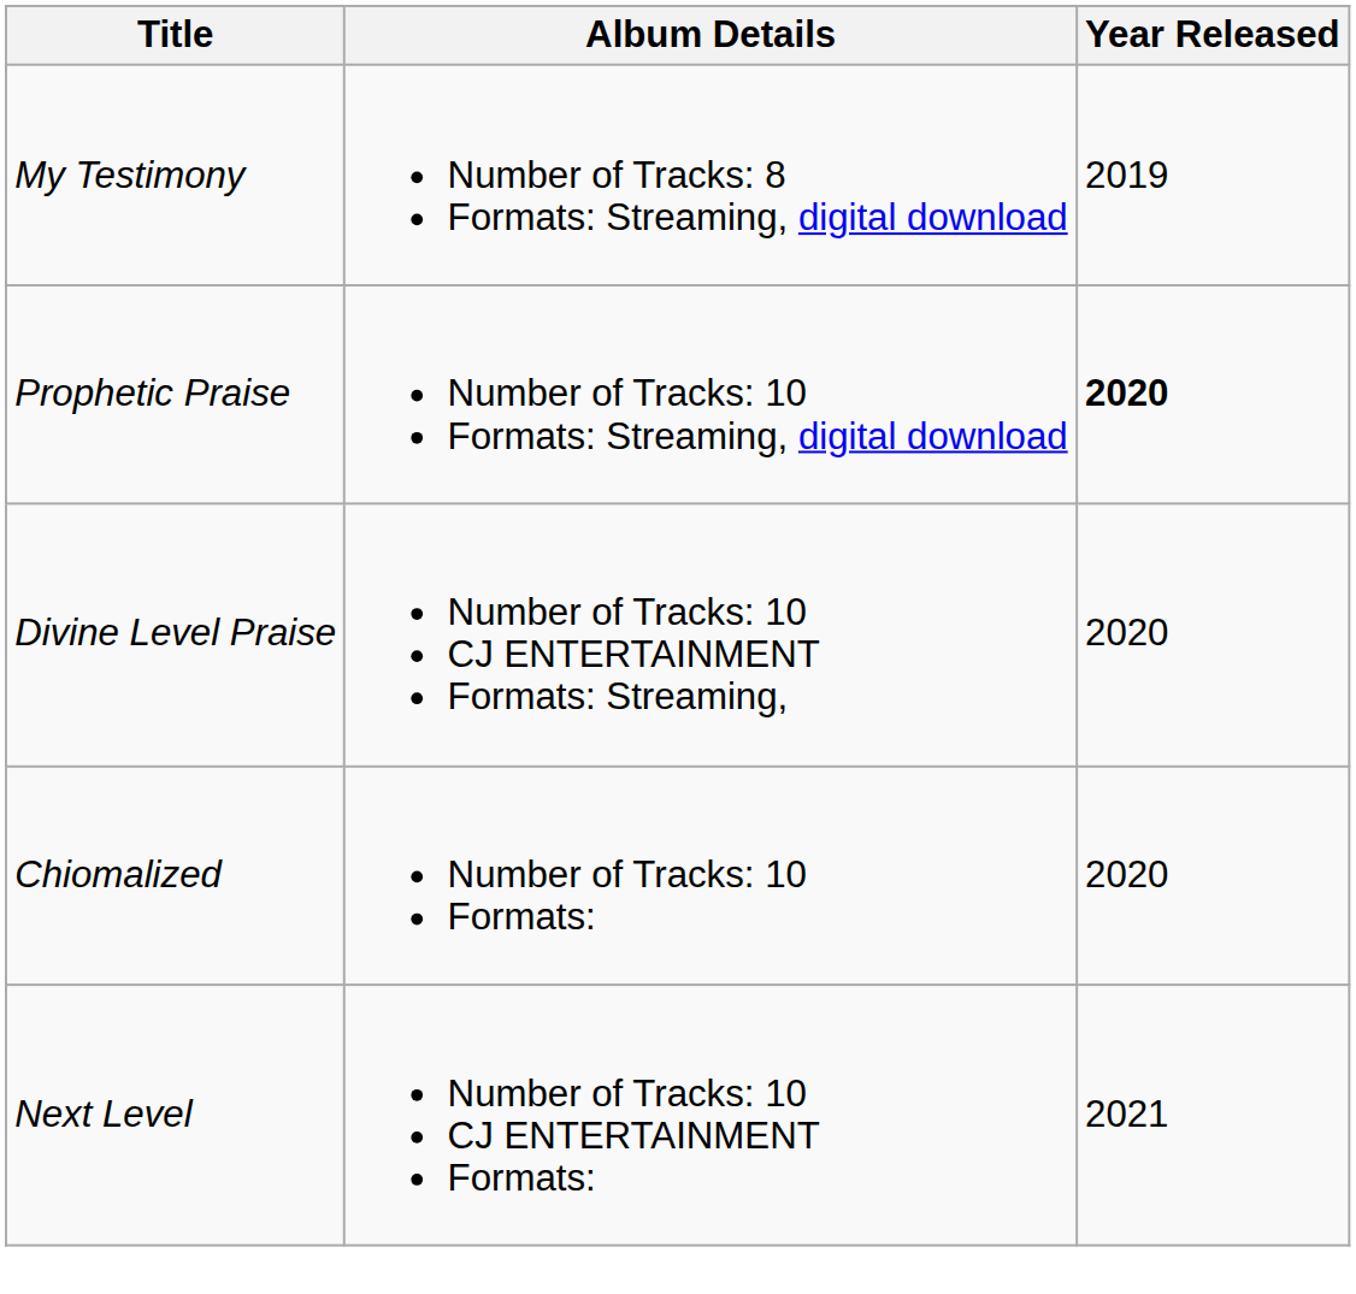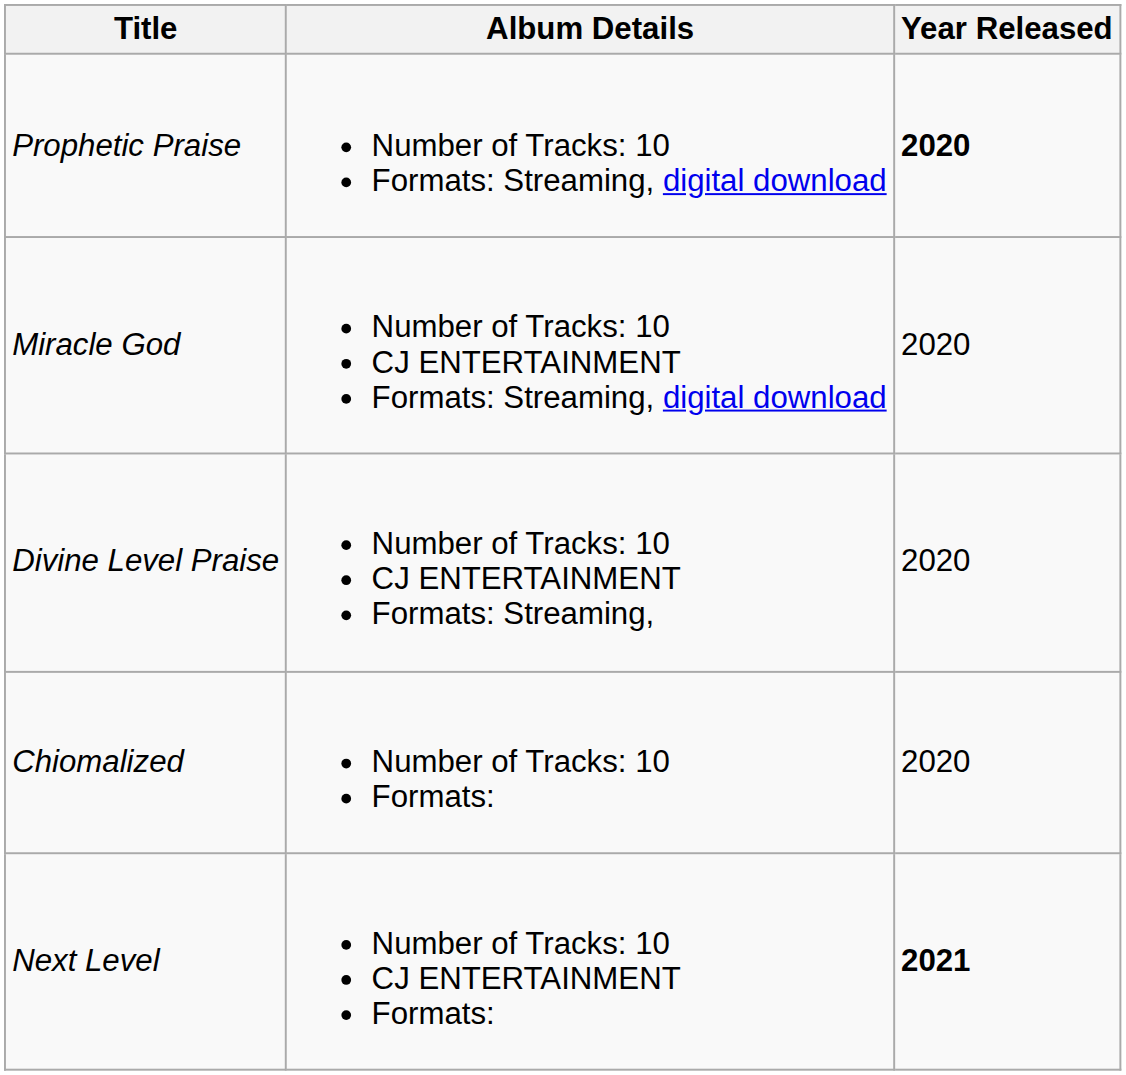 <table class="wikitable">
 <tr>
 <th>Title</th>
 <th>Album Details</th>
 <th>Year Released</th>
 </tr>
 <tr>
-<td><em>My Testimony</em></td>
-<td><br><ul><li>Number of Tracks: 8</li><li>Formats: Streaming, <a href='#'>digital download</a></li></ul></td>
-<td>2019</td>
-</tr>
-<tr>
 <td><em>Prophetic Praise</em></td>
 <td><br><ul><li>Number of Tracks: 10</li><li>Formats: Streaming, <a href='#'>digital download</a></li></ul></td>
 <td><strong>2020</strong></td>
+</tr>
+<tr>
+<td><em>Miracle God</em></td>
+<td><br><ul><li>Number of Tracks: 10</li><li>CJ ENTERTAINMENT</li><li>Formats: Streaming, <a href='#'>digital download</a></li></ul></td>
+<td>2020</td>
 </tr>
 <tr>
 <td><em>Divine Level Praise</em></td>
 <td><br><ul><li>Number of Tracks: 10</li><li>CJ ENTERTAINMENT</li><li>Formats: Streaming, </li></ul></td>
 <td>2020</td>
 </tr>
 <tr>
 <td><em>Chiomalized</em></td>
 <td><br><ul><li>Number of Tracks: 10</li><li>Formats: </li></ul></td>
 <td>2020</td>
 </tr>
 <tr>
 <td><em>Next Level</em></td>
 <td><br><ul><li>Number of Tracks: 10</li><li>CJ ENTERTAINMENT</li><li>Formats: </li></ul></td>
-<td>2021</td>
+<td><strong>2021</strong></td>
 </tr>
 </table>
